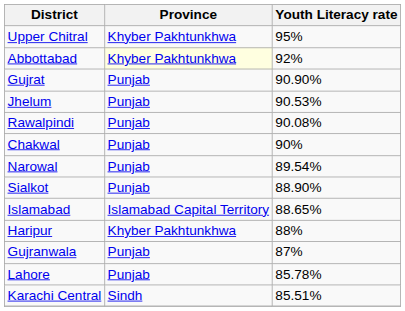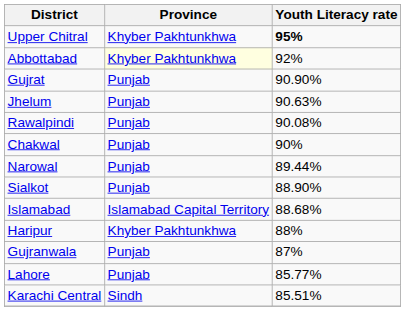 <table class="wikitable sortable static-row-numbers static-row-header-hash">
 <tr>
 <th>District</th>
 <th>Province</th>
 <th>Youth Literacy rate</th>
 </tr>
 <tr>
 <td><a href='#'>Upper Chitral</a></td>
 <td><a href='#'>Khyber Pakhtunkhwa</a></td>
-<td>95%</td>
+<td><strong>95%</strong></td>
 </tr>
 <tr>
 <td><a href='#'>Abbottabad</a></td>
 <td style="background: lightyellow;"><a href='#'>Khyber Pakhtunkhwa</a></td>
 <td>92%</td>
 </tr>
 <tr>
 <td><a href='#'>Gujrat</a></td>
 <td><a href='#'>Punjab</a></td>
 <td>90.90%</td>
 </tr>
 <tr>
 <td><a href='#'>Jhelum</a></td>
 <td><a href='#'>Punjab</a></td>
-<td>90.53%</td>
+<td>90.63%</td>
 </tr>
 <tr>
 <td><a href='#'>Rawalpindi</a></td>
 <td><a href='#'>Punjab</a></td>
 <td>90.08%</td>
 </tr>
 <tr>
 <td><a href='#'>Chakwal</a></td>
 <td><a href='#'>Punjab</a></td>
 <td>90%</td>
 </tr>
 <tr>
 <td><a href='#'>Narowal</a></td>
 <td><a href='#'>Punjab</a></td>
-<td>89.54%</td>
+<td>89.44%</td>
 </tr>
 <tr>
 <td><a href='#'>Sialkot</a></td>
 <td><a href='#'>Punjab</a></td>
 <td>88.90%</td>
 </tr>
 <tr>
 <td><a href='#'>Islamabad</a></td>
 <td><a href='#'>Islamabad Capital Territory</a></td>
-<td>88.65%</td>
+<td>88.68%</td>
 </tr>
 <tr>
 <td><a href='#'>Haripur</a></td>
 <td><a href='#'>Khyber Pakhtunkhwa</a></td>
 <td>88%</td>
 </tr>
 <tr>
 <td><a href='#'>Gujranwala</a></td>
 <td><a href='#'>Punjab</a></td>
 <td>87%</td>
 </tr>
 <tr>
 <td><a href='#'>Lahore</a></td>
 <td><a href='#'>Punjab</a></td>
-<td>85.78%</td>
+<td>85.77%</td>
 </tr>
 <tr>
 <td><a href='#'>Karachi Central</a></td>
 <td><a href='#'>Sindh</a></td>
 <td>85.51%</td>
 </tr>
 <tr>
 </tr>
 </table>
